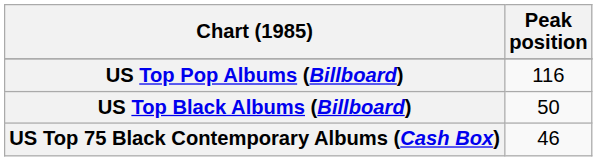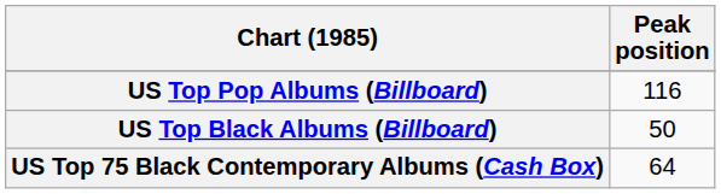 <table class="wikitable sortable plainrowheaders" style="text-align:center">
 <tr>
 <th scope="col">Chart (1985)</th>
 <th scope="col">Peak<br>position</th>
 </tr>
 <tr>
 </tr>
 <tr>
 <th scope="row">US <a href='#'>Top Pop Albums</a> (<em><a href='#'>Billboard</a></em>)</th>
 <td>116</td>
 </tr>
 <tr>
 <th scope="row">US <a href='#'>Top Black Albums</a> (<em><a href='#'>Billboard</a></em>)</th>
 <td>50</td>
 </tr>
 <tr>
 <th scope="row">US Top 75 Black Contemporary Albums (<em><a href='#'>Cash Box</a></em>)</th>
-<td>46</td>
+<td>64</td>
 </tr>
 </table>
